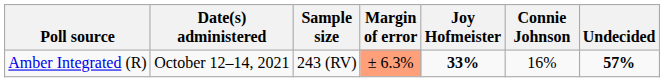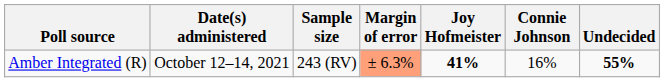 <table class="wikitable" style="font-size:90%;text-align:center;">
 <tr style="vertical-align:bottom">
 <th>Poll source</th>
 <th>Date(s)<br>administered</th>
 <th>Sample<br>size</th>
 <th>Margin<br>of error</th>
 <th style="width:60px;">Joy<br>Hofmeister</th>
 <th style="width:60px;">Connie<br>Johnson</th>
 <th>Undecided</th>
 </tr>
 <tr>
 <td style="text-align:left;"><a href='#'>Amber Integrated</a> (R)</td>
 <td>October 12–14, 2021</td>
 <td>243 (RV)</td>
 <td style="background: lightsalmon;">± 6.3%</td>
-<td><strong>33%</strong></td>
+<td><strong>41%</strong></td>
 <td>16%</td>
-<td><strong>57%</strong></td>
+<td><strong>55%</strong></td>
 </tr>
 </table>
